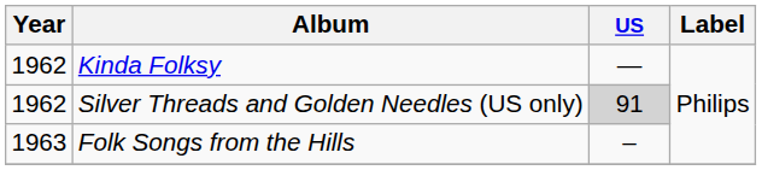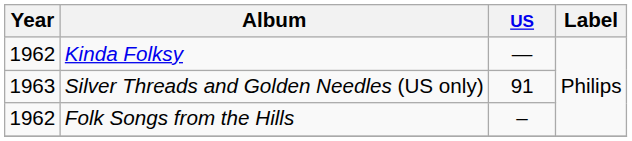 <table class="wikitable">
 <tr>
 <th>Year</th>
 <th>Album</th>
 <th width="45"><small><a href='#'>US</a></small></th>
 <th>Label</th>
 </tr>
 <tr>
 <td>1962</td>
 <td><em><a href='#'>Kinda Folksy</a></em></td>
 <td align="center">—</td>
 <td rowspan="3">Philips</td>
 </tr>
 <tr>
-<td>1962</td>
+<td>1963</td>
 <td><em>Silver Threads and Golden Needles</em> (US only)</td>
-<td align="center" style="background: lightgrey;">91</td>
+<td align="center">91</td>
 </tr>
 <tr>
-<td>1963</td>
+<td>1962</td>
 <td><em>Folk Songs from the Hills</em></td>
 <td align="center">–</td>
 </tr>
 <tr>
 </tr>
 </table>
